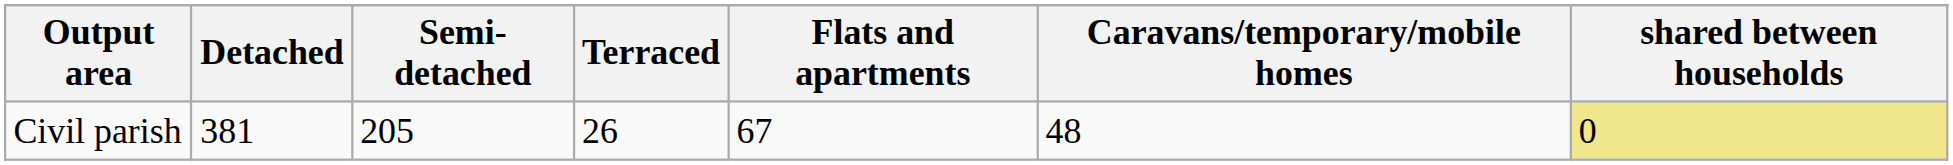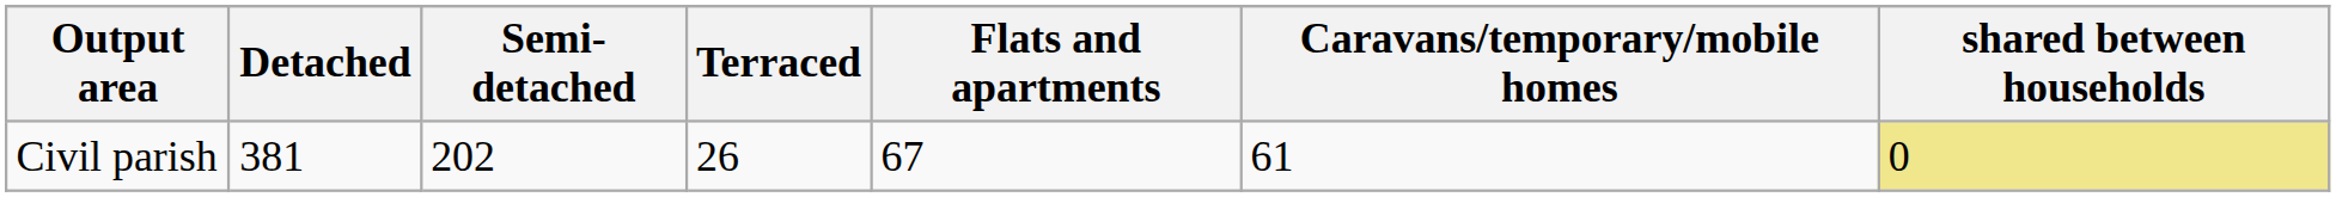 <table class="wikitable">
 <tr>
 </tr>
 <tr>
 <th>Output area</th>
 <th>Detached</th>
 <th>Semi-detached</th>
 <th>Terraced</th>
 <th>Flats and apartments</th>
 <th>Caravans/temporary/mobile homes</th>
 <th>shared between households</th>
 </tr>
 <tr>
 <td>Civil parish</td>
 <td>381</td>
-<td>205</td>
+<td>202</td>
 <td>26</td>
 <td>67</td>
-<td>48</td>
+<td>61</td>
 <td style="background: khaki;">0</td>
 </tr>
 </table>
